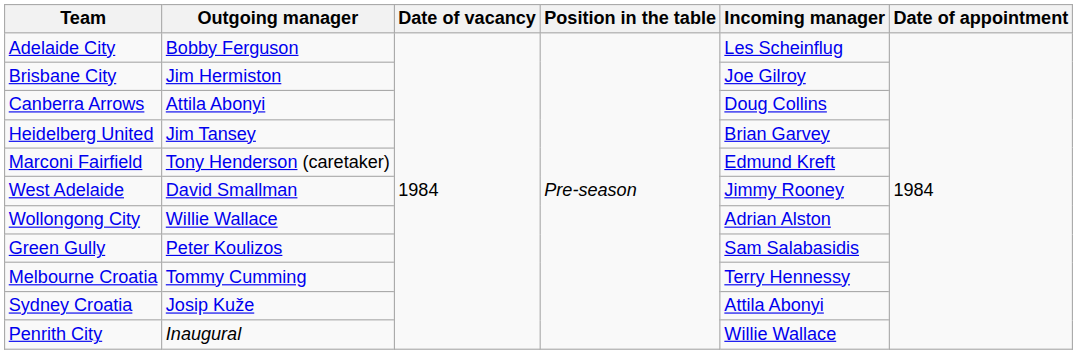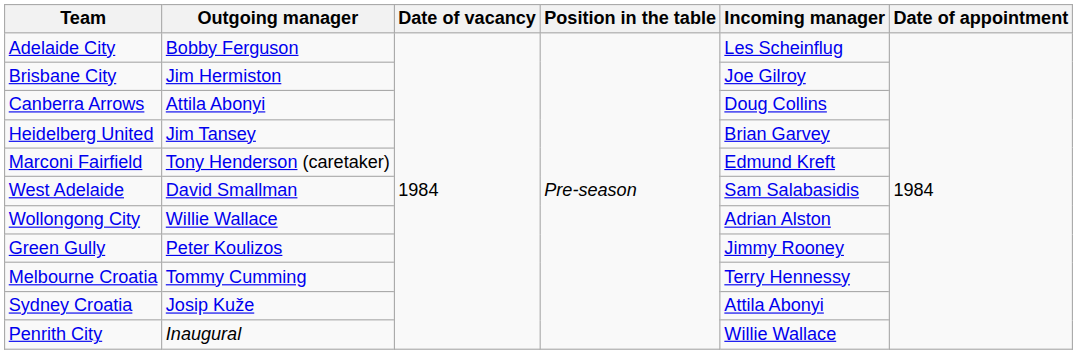 <table class="wikitable sortable">
 <tr>
 <th>Team</th>
 <th>Outgoing manager</th>
 <th>Date of vacancy</th>
 <th>Position in the table</th>
 <th>Incoming manager</th>
 <th>Date of appointment</th>
 </tr>
 <tr>
 <td><a href='#'>Adelaide City</a></td>
 <td> <a href='#'>Bobby Ferguson</a></td>
 <td rowspan="11">1984</td>
 <td rowspan="11"><em>Pre-season</em></td>
 <td> <a href='#'>Les Scheinflug</a></td>
 <td rowspan="11">1984</td>
 </tr>
 <tr>
 <td><a href='#'>Brisbane City</a></td>
 <td> <a href='#'>Jim Hermiston</a></td>
 <td> <a href='#'>Joe Gilroy</a></td>
 </tr>
 <tr>
 <td><a href='#'>Canberra Arrows</a></td>
 <td> <a href='#'>Attila Abonyi</a></td>
 <td> <a href='#'>Doug Collins</a></td>
 </tr>
 <tr>
 <td><a href='#'>Heidelberg United</a></td>
 <td> <a href='#'>Jim Tansey</a></td>
 <td> <a href='#'>Brian Garvey</a></td>
 </tr>
 <tr>
 <td><a href='#'>Marconi Fairfield</a></td>
 <td> <a href='#'>Tony Henderson</a> (caretaker)</td>
 <td> <a href='#'>Edmund Kreft</a></td>
 </tr>
 <tr>
 <td><a href='#'>West Adelaide</a></td>
 <td> <a href='#'>David Smallman</a></td>
-<td> <a href='#'>Jimmy Rooney</a></td>
+<td> <a href='#'>Sam Salabasidis</a></td>
 </tr>
 <tr>
 <td><a href='#'>Wollongong City</a></td>
 <td> <a href='#'>Willie Wallace</a></td>
 <td> <a href='#'>Adrian Alston</a></td>
 </tr>
 <tr>
 <td><a href='#'>Green Gully</a></td>
 <td> <a href='#'>Peter Koulizos</a></td>
-<td> <a href='#'>Sam Salabasidis</a></td>
+<td> <a href='#'>Jimmy Rooney</a></td>
 </tr>
 <tr>
 <td><a href='#'>Melbourne Croatia</a></td>
 <td> <a href='#'>Tommy Cumming</a></td>
 <td> <a href='#'>Terry Hennessy</a></td>
 </tr>
 <tr>
 <td><a href='#'>Sydney Croatia</a></td>
 <td> <a href='#'>Josip Kuže</a></td>
 <td> <a href='#'>Attila Abonyi</a></td>
 </tr>
 <tr>
 <td><a href='#'>Penrith City</a></td>
 <td><em>Inaugural</em></td>
 <td> <a href='#'>Willie Wallace</a></td>
 </tr>
 </table>
